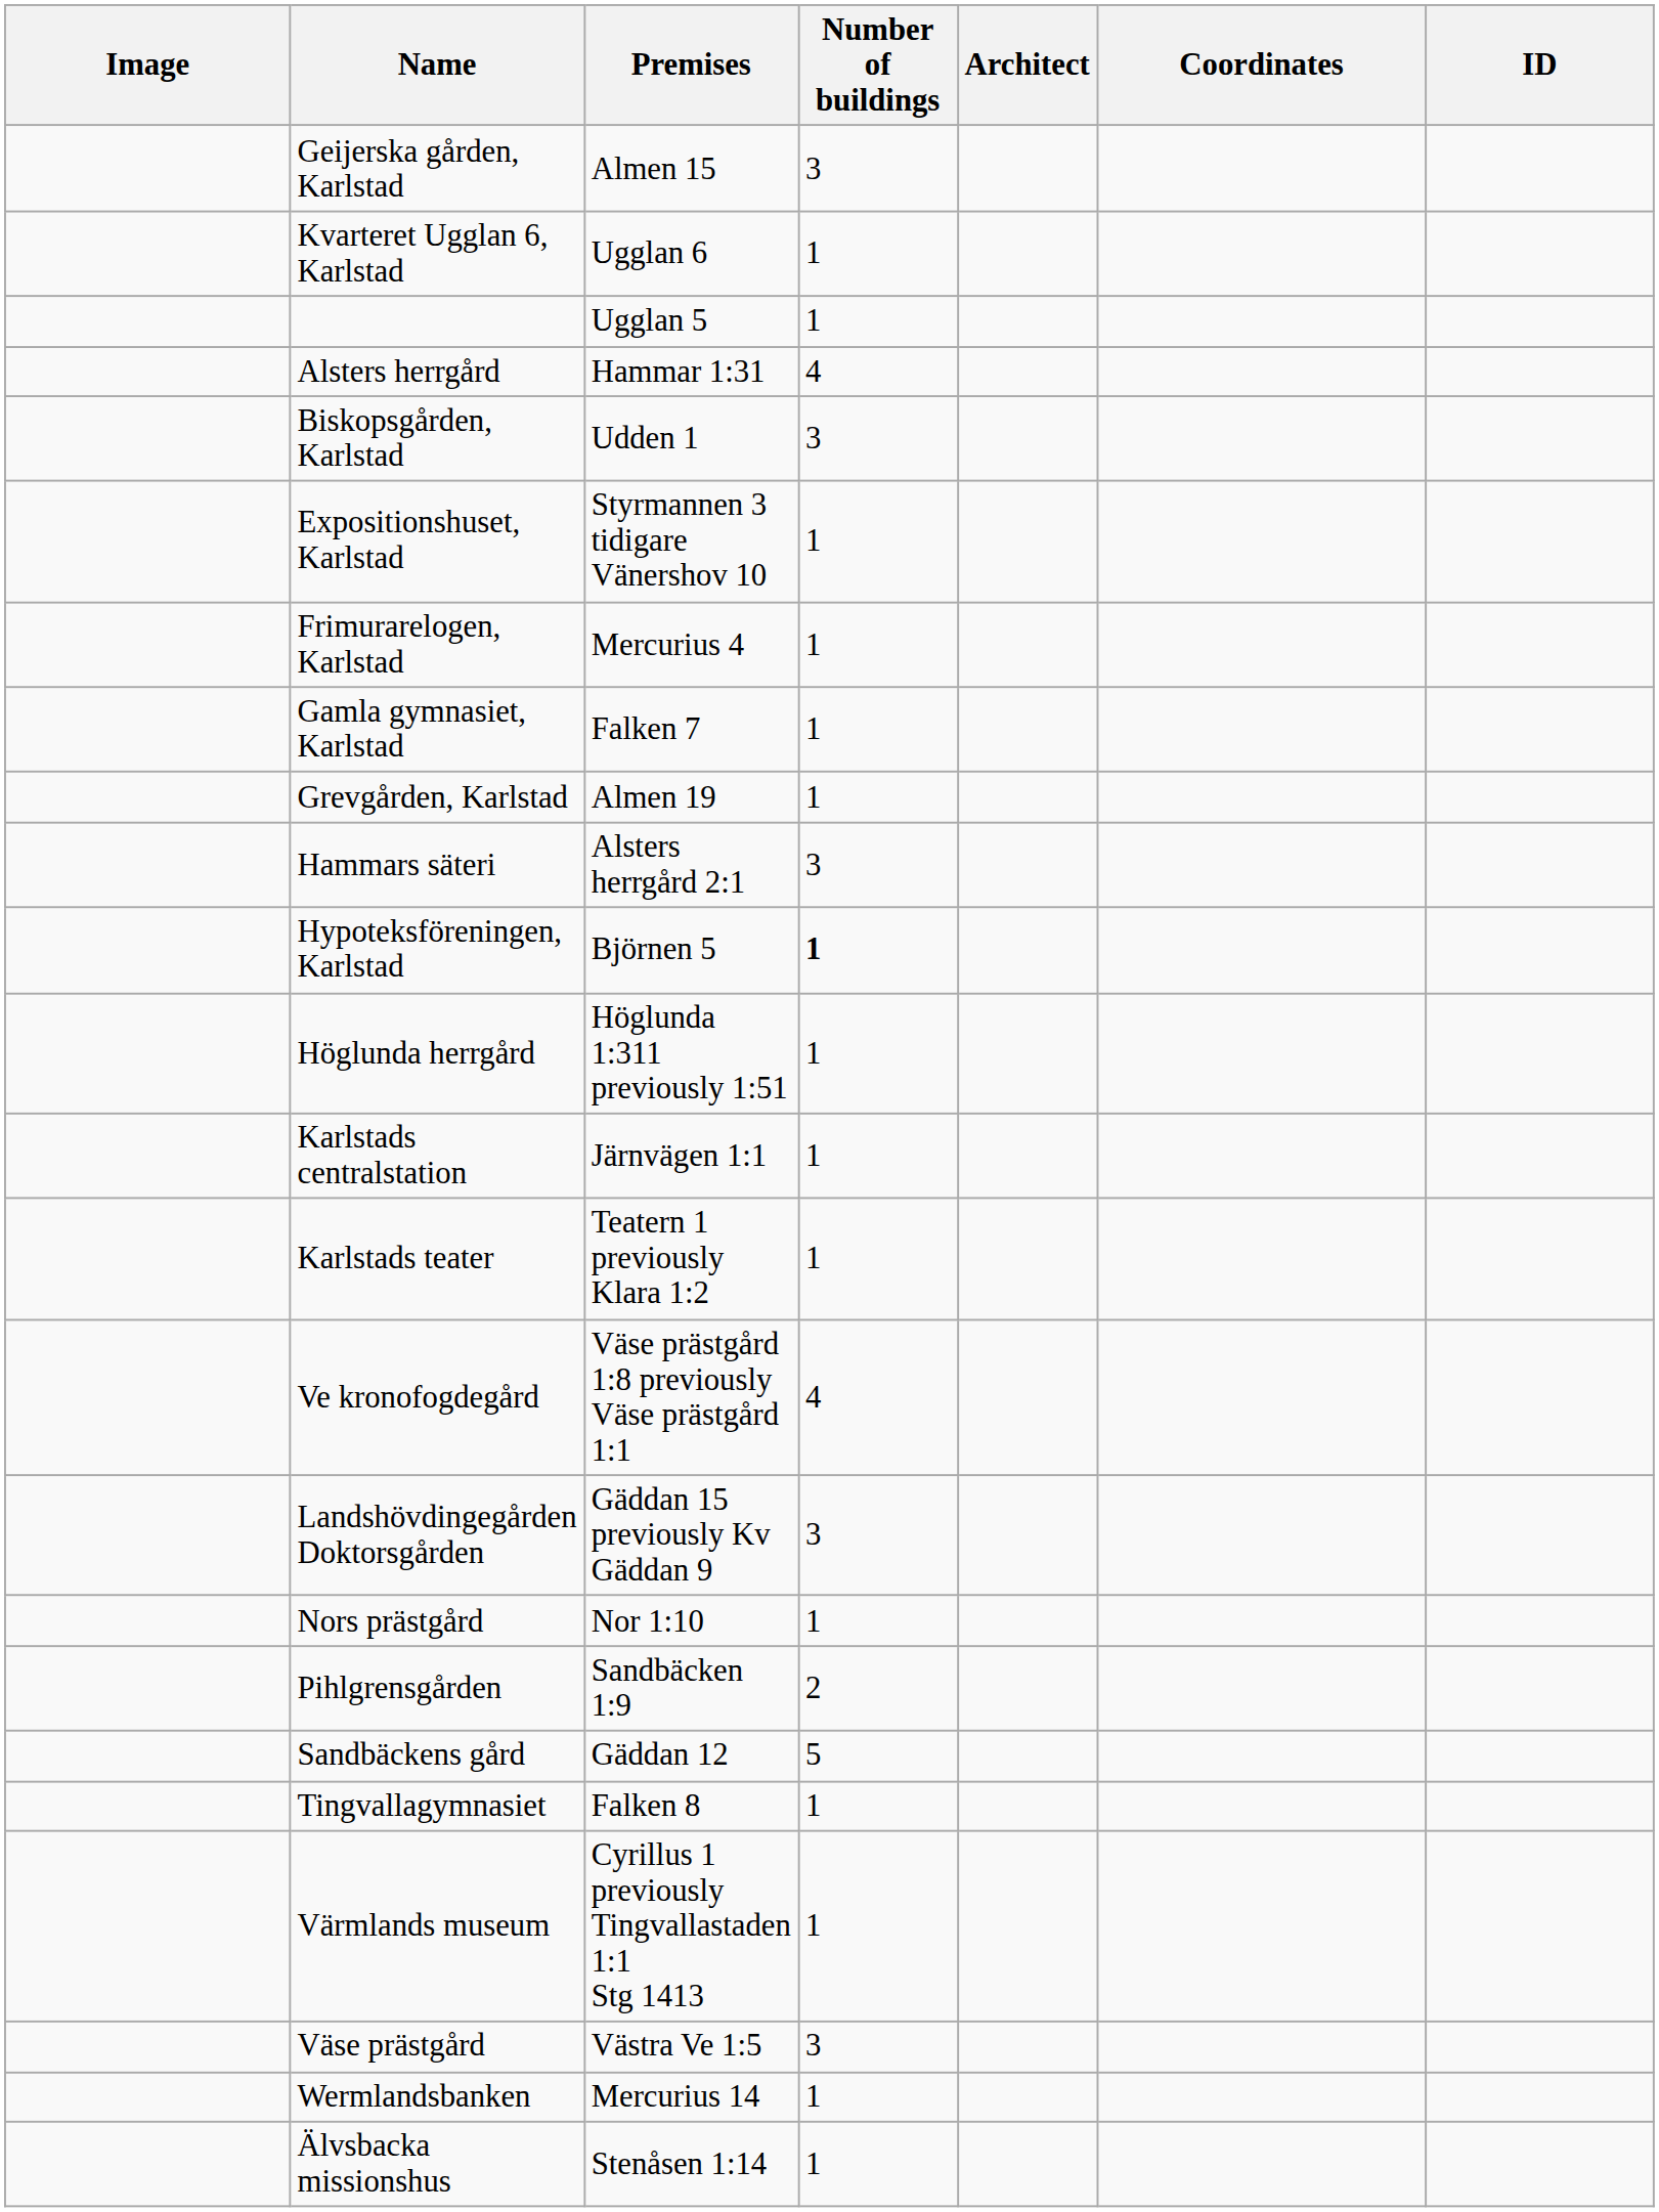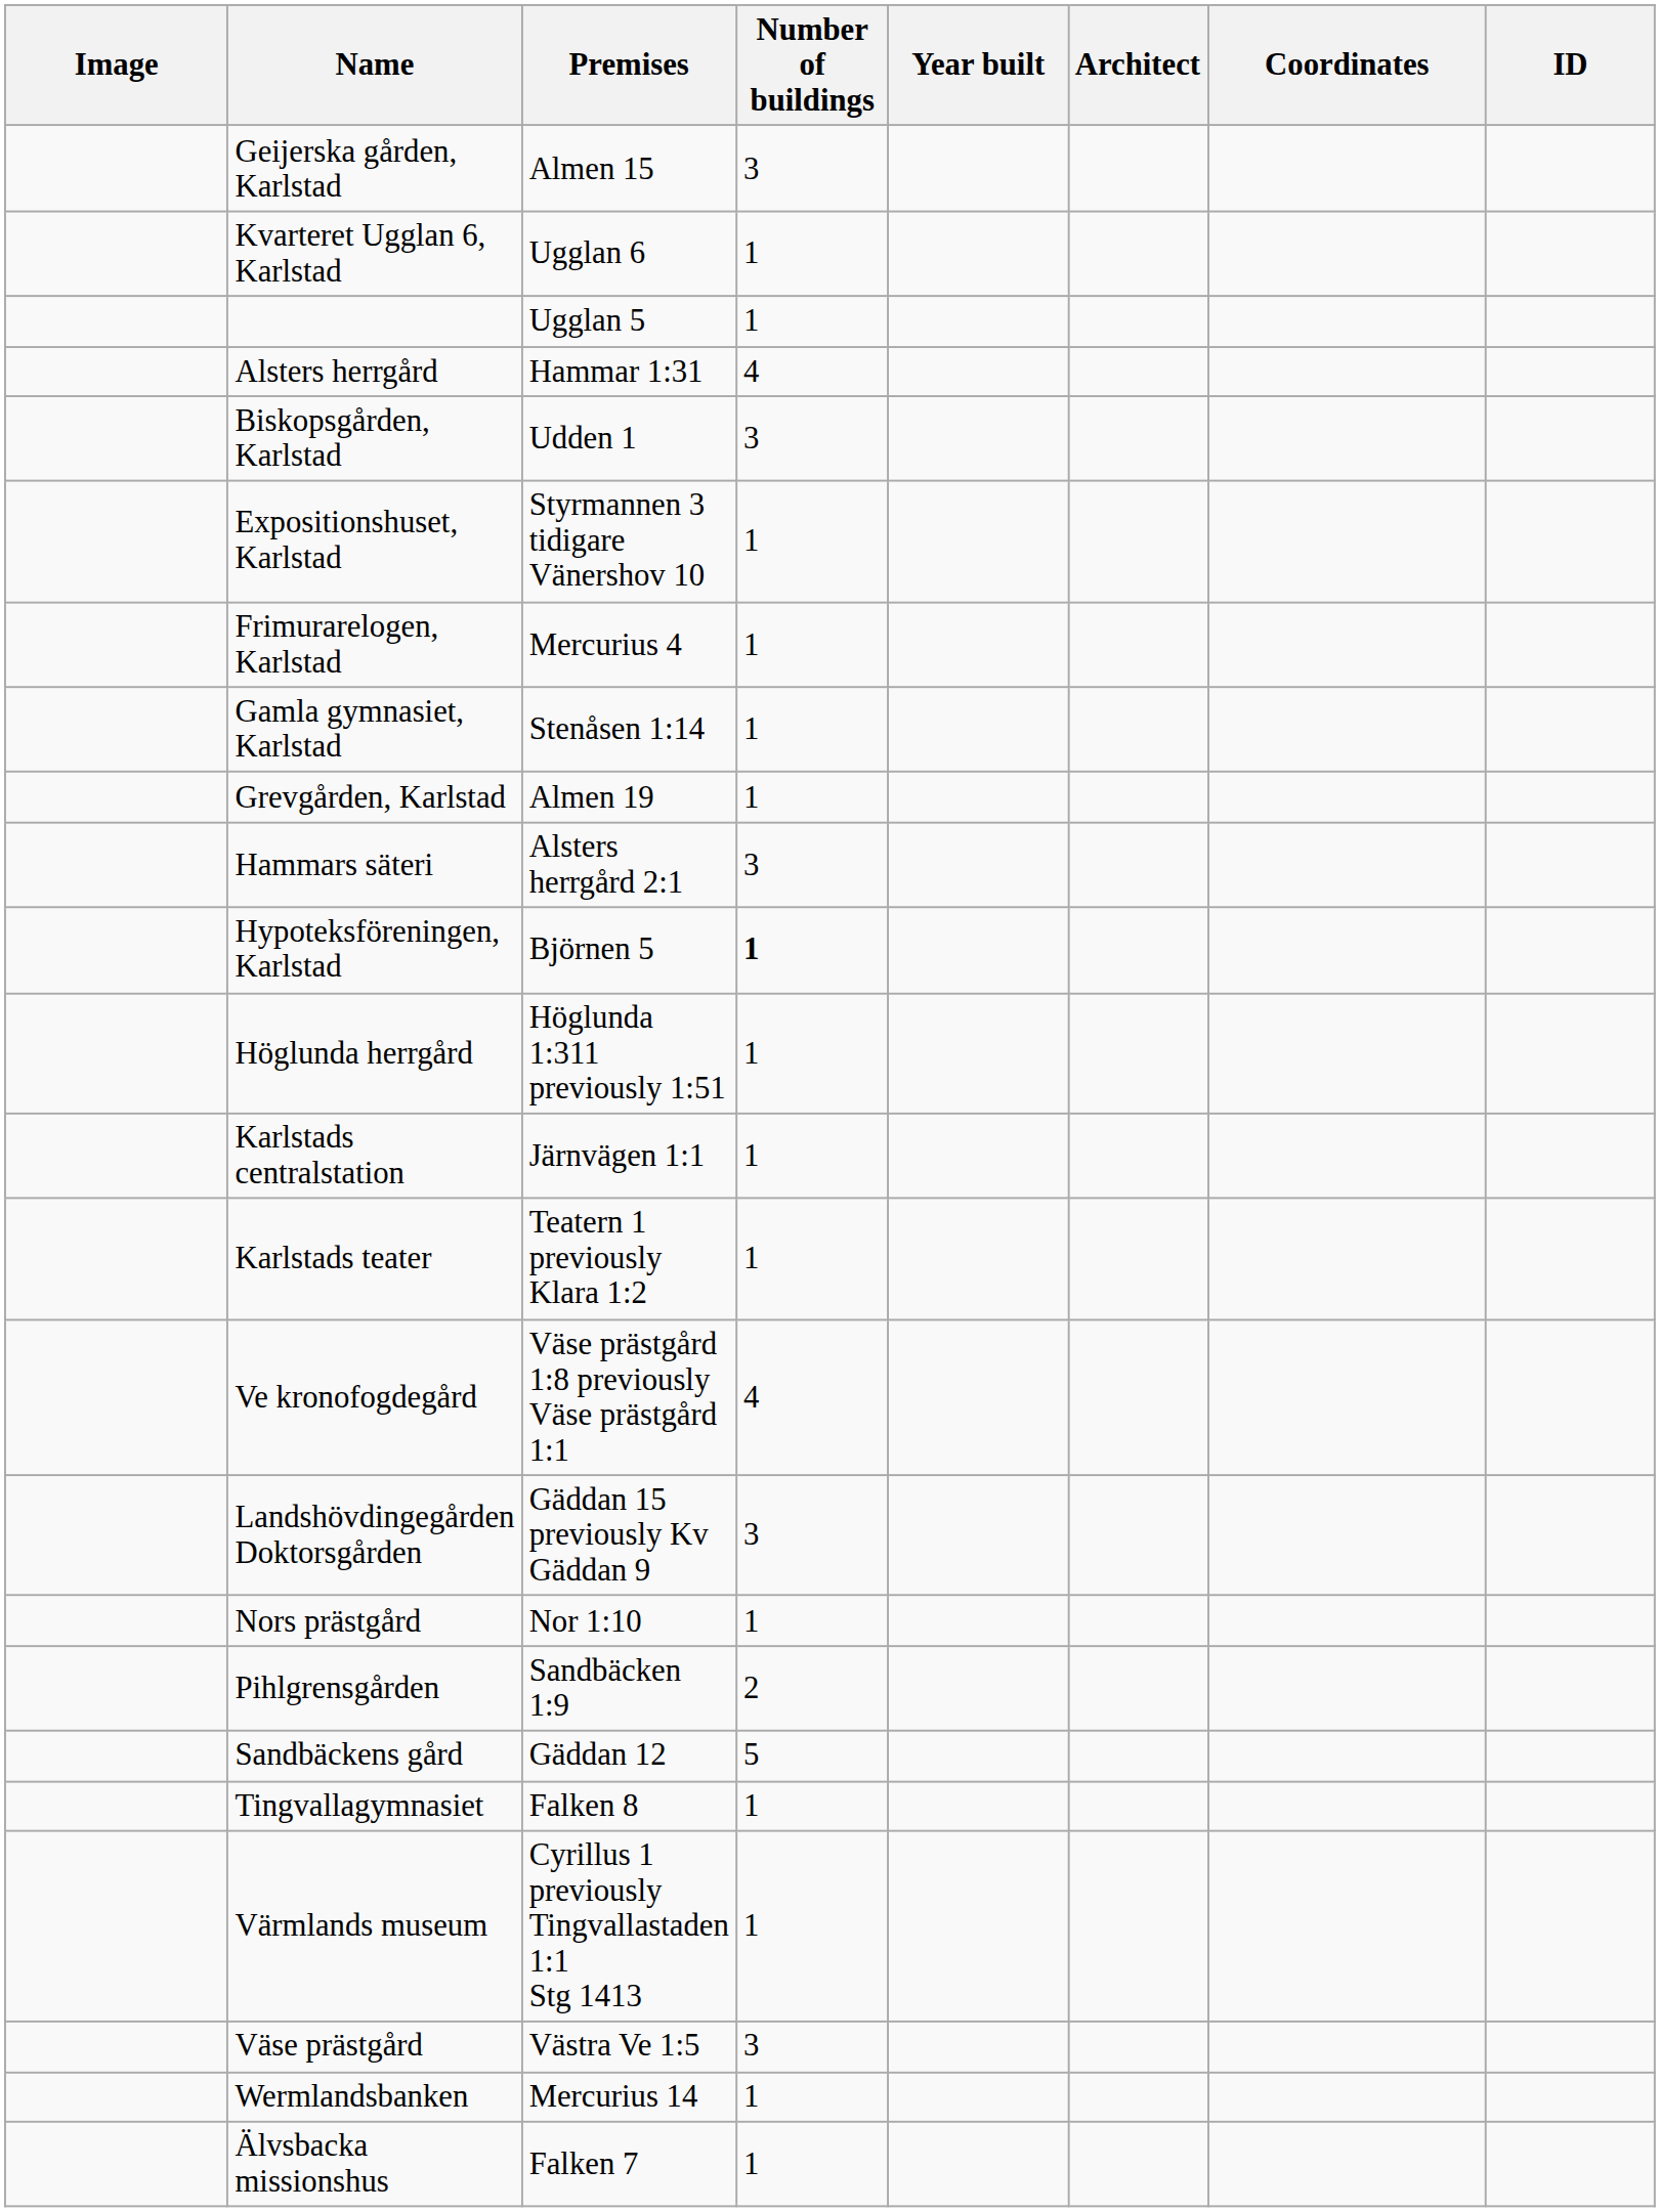 <table class="wikitable" width="95%">
 <tr>
 <th width="150">Image</th>
 <th>Name</th>
 <th>Premises</th>
 <th width="75">Number of<br>buildings</th>
+<th width="120">Year built</th>
 <th>Architect</th>
 <th width="170">Coordinates</th>
 <th width="120">ID</th>
 </tr>
 <tr>
 <td></td>
 <td>Geijerska gården, Karlstad</td>
 <td>Almen 15</td>
 <td>3</td>
 <td></td>
 <td></td>
 <td></td>
+<td></td>
 </tr>
 <tr>
 <td></td>
 <td>Kvarteret Ugglan 6, Karlstad</td>
 <td>Ugglan 6</td>
 <td>1</td>
+<td></td>
 <td></td>
 <td></td>
 <td></td>
 </tr>
 <tr>
 <td></td>
 <td></td>
 <td>Ugglan 5</td>
 <td>1</td>
 <td></td>
 <td></td>
 <td></td>
+<td></td>
 </tr>
 <tr>
 <td></td>
 <td>Alsters herrgård</td>
 <td>Hammar 1:31</td>
 <td>4</td>
+<td></td>
 <td></td>
 <td></td>
 <td></td>
 </tr>
 <tr>
 <td></td>
 <td>Biskopsgården, Karlstad</td>
 <td>Udden 1</td>
 <td>3</td>
 <td></td>
 <td></td>
 <td></td>
+<td></td>
 </tr>
 <tr>
 <td></td>
 <td>Expositionshuset, Karlstad</td>
 <td>Styrmannen 3 tidigare Vänershov 10</td>
 <td>1</td>
+<td></td>
 <td></td>
 <td></td>
 <td></td>
 </tr>
 <tr>
 <td></td>
 <td>Frimurarelogen, Karlstad</td>
 <td>Mercurius 4</td>
 <td>1</td>
 <td></td>
 <td></td>
 <td></td>
+<td></td>
 </tr>
 <tr>
 <td></td>
 <td>Gamla gymnasiet, Karlstad</td>
-<td>Falken 7</td>
+<td>Stenåsen 1:14</td>
 <td>1</td>
+<td></td>
 <td></td>
 <td></td>
 <td></td>
 </tr>
 <tr>
 <td></td>
 <td>Grevgården, Karlstad</td>
 <td>Almen 19</td>
 <td>1</td>
 <td></td>
 <td></td>
 <td></td>
+<td></td>
 </tr>
 <tr>
 <td></td>
 <td>Hammars säteri</td>
 <td>Alsters herrgård 2:1</td>
 <td>3</td>
+<td></td>
 <td></td>
 <td></td>
 <td></td>
 </tr>
 <tr>
 <td></td>
 <td>Hypoteksföreningen, Karlstad</td>
 <td>Björnen 5</td>
 <td><strong>1</strong></td>
 <td></td>
 <td></td>
 <td></td>
+<td></td>
 </tr>
 <tr>
 <td></td>
 <td>Höglunda herrgård</td>
 <td>Höglunda 1:311 previously 1:51</td>
 <td>1</td>
+<td></td>
 <td></td>
 <td></td>
 <td></td>
 </tr>
 <tr>
 <td></td>
 <td>Karlstads centralstation</td>
 <td>Järnvägen 1:1</td>
 <td>1</td>
 <td></td>
 <td></td>
 <td></td>
+<td></td>
 </tr>
 <tr>
 <td></td>
 <td>Karlstads teater</td>
 <td>Teatern 1 previously Klara 1:2</td>
 <td>1</td>
+<td></td>
 <td></td>
 <td></td>
 <td></td>
 </tr>
 <tr>
 <td></td>
 <td>Ve kronofogdegård</td>
 <td>Väse prästgård 1:8 previously Väse prästgård 1:1</td>
 <td>4</td>
 <td></td>
 <td></td>
 <td></td>
+<td></td>
 </tr>
 <tr>
 <td></td>
 <td>Landshövdingegården<br>Doktorsgården</td>
 <td>Gäddan 15 previously Kv Gäddan 9</td>
 <td>3</td>
+<td></td>
 <td></td>
 <td></td>
 <td></td>
 </tr>
 <tr>
 <td></td>
 <td>Nors prästgård</td>
 <td>Nor 1:10</td>
 <td>1</td>
 <td></td>
 <td></td>
 <td></td>
+<td></td>
 </tr>
 <tr>
 <td></td>
 <td>Pihlgrensgården</td>
 <td>Sandbäcken 1:9</td>
 <td>2</td>
+<td></td>
 <td></td>
 <td></td>
 <td></td>
 </tr>
 <tr>
 <td></td>
 <td>Sandbäckens gård</td>
 <td>Gäddan 12</td>
 <td>5</td>
 <td></td>
 <td></td>
 <td></td>
+<td></td>
 </tr>
 <tr>
 <td></td>
 <td>Tingvallagymnasiet</td>
 <td>Falken 8</td>
 <td>1</td>
+<td></td>
 <td></td>
 <td></td>
 <td></td>
 </tr>
 <tr>
 <td></td>
 <td>Värmlands museum</td>
 <td>Cyrillus 1 previously Tingvallastaden 1:1<br>Stg 1413</td>
 <td>1</td>
 <td></td>
 <td></td>
 <td></td>
+<td></td>
 </tr>
 <tr>
 <td></td>
 <td>Väse prästgård</td>
 <td>Västra Ve 1:5</td>
 <td>3</td>
+<td></td>
 <td></td>
 <td></td>
 <td></td>
 </tr>
 <tr>
 <td></td>
 <td>Wermlandsbanken</td>
 <td>Mercurius 14</td>
 <td>1</td>
 <td></td>
 <td></td>
 <td></td>
+<td></td>
 </tr>
 <tr>
 <td></td>
 <td>Älvsbacka missionshus</td>
-<td>Stenåsen 1:14</td>
+<td>Falken 7</td>
 <td>1</td>
+<td></td>
 <td></td>
 <td></td>
 <td></td>
 </tr>
 </table>
